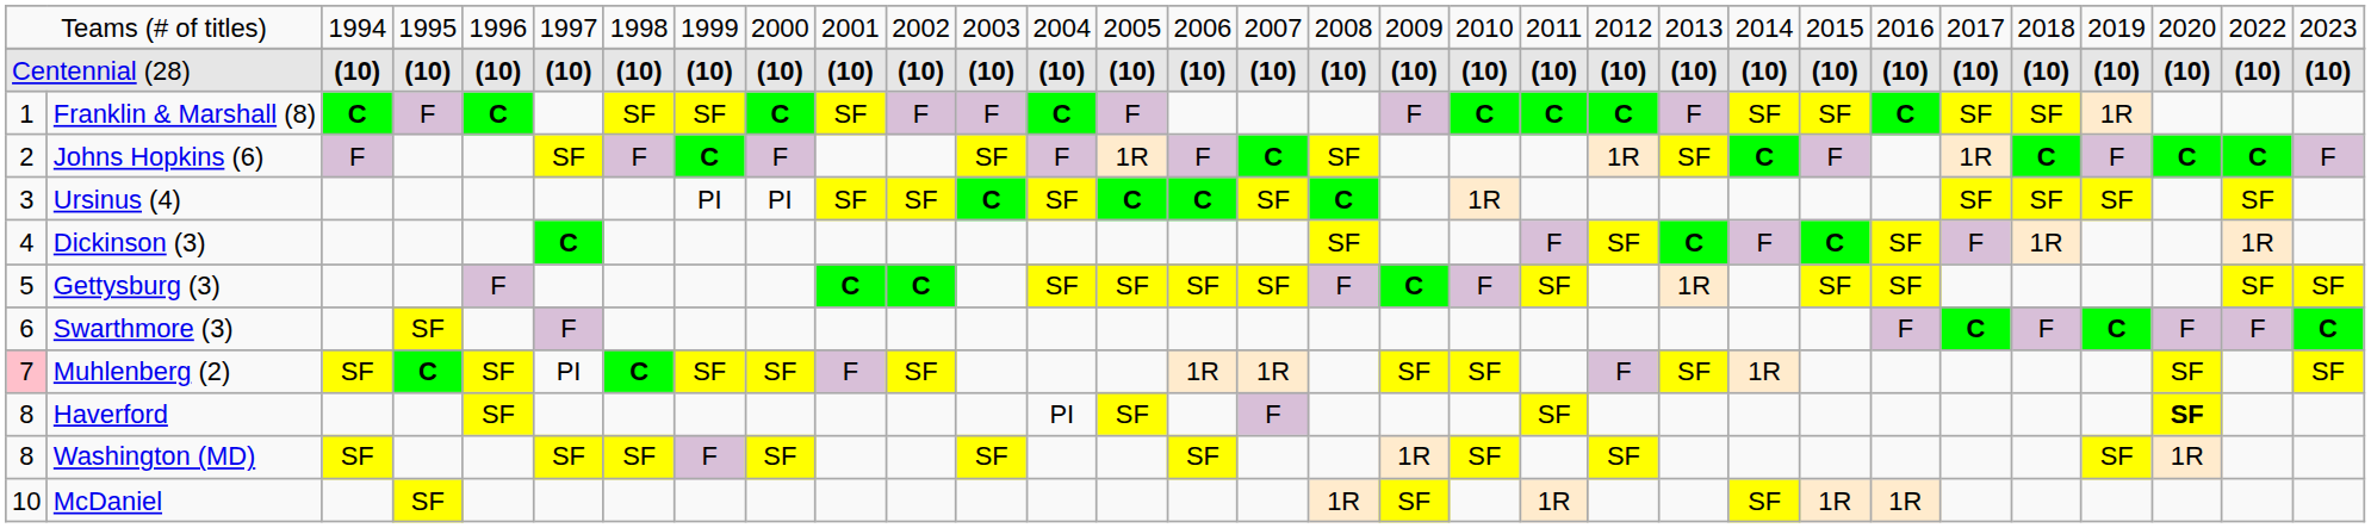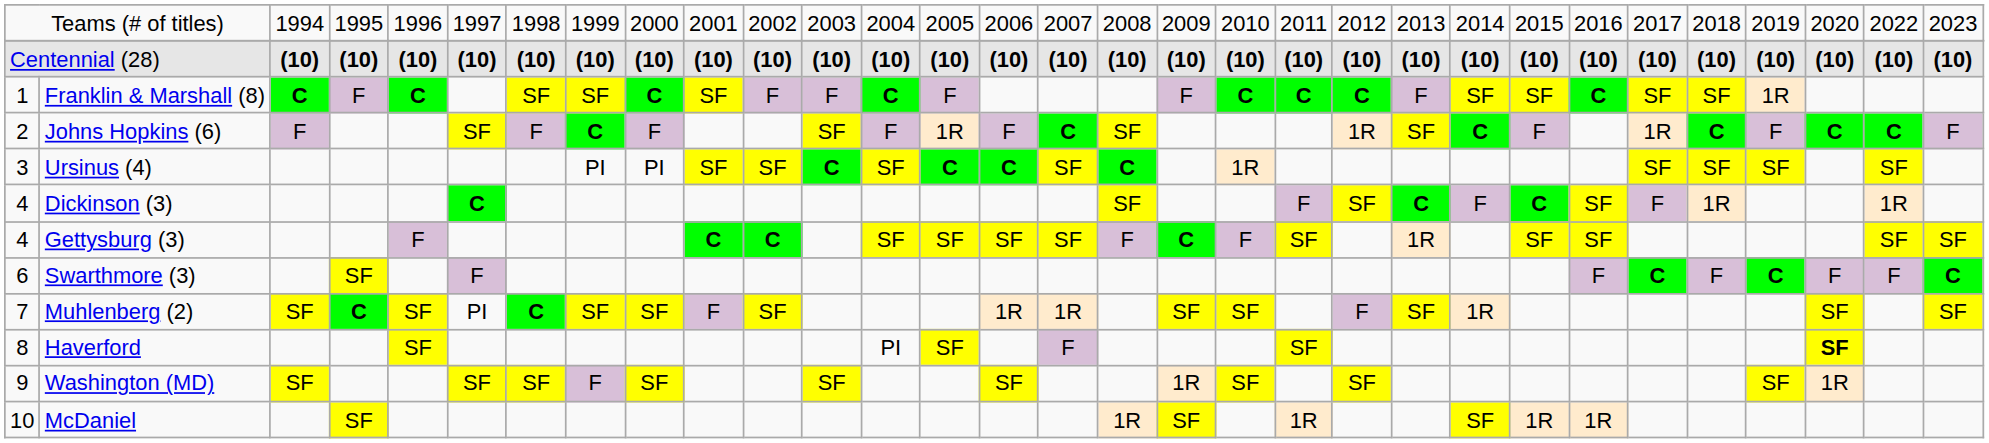 <table class="wikitable" style="text-align:center;font-size:80%">
 <tr>
 <td colspan="2">Teams (# of titles)</td>
 <td>1994</td>
 <td>1995</td>
 <td>1996</td>
 <td>1997</td>
 <td>1998</td>
 <td>1999</td>
 <td>2000</td>
 <td>2001</td>
 <td>2002</td>
 <td>2003</td>
 <td>2004</td>
 <td>2005</td>
 <td>2006</td>
 <td>2007</td>
 <td>2008</td>
 <td>2009</td>
 <td>2010</td>
 <td>2011</td>
 <td>2012</td>
 <td>2013</td>
 <td>2014</td>
 <td>2015</td>
 <td>2016</td>
 <td>2017</td>
 <td>2018</td>
 <td>2019</td>
 <td>2020</td>
 <td>2022</td>
 <td>2023</td>
 </tr>
 <tr>
 </tr>
 <tr style="background:#e6e6e6">
 <td colspan="2" align="left"><a href='#'>Centennial</a> (28)</td>
 <td><strong>(10)</strong></td>
 <td><strong>(10)</strong></td>
 <td><strong>(10)</strong></td>
 <td><strong>(10)</strong></td>
 <td><strong>(10)</strong></td>
 <td><strong>(10)</strong></td>
 <td><strong>(10)</strong></td>
 <td><strong>(10)</strong></td>
 <td><strong>(10)</strong></td>
 <td><strong>(10)</strong></td>
 <td><strong>(10)</strong></td>
 <td><strong>(10)</strong></td>
 <td><strong>(10)</strong></td>
 <td><strong>(10)</strong></td>
 <td><strong>(10)</strong></td>
 <td><strong>(10)</strong></td>
 <td><strong>(10)</strong></td>
 <td><strong>(10)</strong></td>
 <td><strong>(10)</strong></td>
 <td><strong>(10)</strong></td>
 <td><strong>(10)</strong></td>
 <td><strong>(10)</strong></td>
 <td><strong>(10)</strong></td>
 <td><strong>(10)</strong></td>
 <td><strong>(10)</strong></td>
 <td><strong>(10)</strong></td>
 <td><strong>(10)</strong></td>
 <td><strong>(10)</strong></td>
 <td><strong>(10)</strong></td>
 </tr>
 <tr>
 <td>1</td>
 <td align="left"><a href='#'>Franklin & Marshall</a> (8)</td>
 <td bgcolor="#00ff00"><strong>C</strong></td>
 <td bgcolor="thistle">F</td>
 <td bgcolor="#00ff00"><strong>C</strong></td>
 <td></td>
 <td bgcolor="yellow">SF</td>
 <td bgcolor="yellow">SF</td>
 <td bgcolor="#00ff00"><strong>C</strong></td>
 <td bgcolor="yellow">SF</td>
 <td bgcolor="thistle">F</td>
 <td bgcolor="thistle">F</td>
 <td bgcolor="#00ff00"><strong>C</strong></td>
 <td bgcolor="thistle">F</td>
 <td></td>
 <td></td>
 <td></td>
 <td bgcolor="thistle">F</td>
 <td bgcolor="#00ff00"><strong>C</strong></td>
 <td bgcolor="#00ff00"><strong>C</strong></td>
 <td bgcolor="#00ff00"><strong>C</strong></td>
 <td bgcolor="thistle">F</td>
 <td bgcolor="yellow">SF</td>
 <td bgcolor="yellow">SF</td>
 <td bgcolor="#00ff00"><strong>C</strong></td>
 <td bgcolor="yellow">SF</td>
 <td bgcolor="yellow">SF</td>
 <td bgcolor="#ffebcd">1R</td>
 <td></td>
 <td></td>
 <td></td>
 </tr>
 <tr>
 <td>2</td>
 <td align="left"><a href='#'>Johns Hopkins</a> (6)</td>
 <td bgcolor="thistle">F</td>
 <td></td>
 <td></td>
 <td bgcolor="yellow">SF</td>
 <td bgcolor="thistle">F</td>
 <td bgcolor="#00ff00"><strong>C</strong></td>
 <td bgcolor="thistle">F</td>
 <td></td>
 <td></td>
 <td bgcolor="yellow">SF</td>
 <td bgcolor="thistle">F</td>
 <td bgcolor="#ffebcd">1R</td>
 <td bgcolor="thistle">F</td>
 <td bgcolor="#00ff00"><strong>C</strong></td>
 <td bgcolor="yellow">SF</td>
 <td></td>
 <td></td>
 <td></td>
 <td bgcolor="#ffebcd">1R</td>
 <td bgcolor="yellow">SF</td>
 <td bgcolor="#00ff00"><strong>C</strong></td>
 <td bgcolor="thistle">F</td>
 <td></td>
 <td bgcolor="#ffebcd">1R</td>
 <td bgcolor="#00ff00"><strong>C</strong></td>
 <td bgcolor="thistle">F</td>
 <td bgcolor="#00ff00"><strong>C</strong></td>
 <td bgcolor="#00ff00"><strong>C</strong></td>
 <td bgcolor="thistle">F</td>
 </tr>
 <tr>
 <td>3</td>
 <td align="left"><a href='#'>Ursinus</a> (4)</td>
 <td></td>
 <td></td>
 <td></td>
 <td></td>
 <td></td>
 <td>PI</td>
 <td>PI</td>
 <td bgcolor="yellow">SF</td>
 <td bgcolor="yellow">SF</td>
 <td bgcolor="#00ff00"><strong>C</strong></td>
 <td bgcolor="yellow">SF</td>
 <td bgcolor="#00ff00"><strong>C</strong></td>
 <td bgcolor="#00ff00"><strong>C</strong></td>
 <td bgcolor="yellow">SF</td>
 <td bgcolor="#00ff00"><strong>C</strong></td>
 <td></td>
 <td bgcolor="#ffebcd">1R</td>
 <td></td>
 <td></td>
 <td></td>
 <td></td>
 <td></td>
 <td></td>
 <td bgcolor="yellow">SF</td>
 <td bgcolor="yellow">SF</td>
 <td bgcolor="yellow">SF</td>
 <td></td>
 <td bgcolor="yellow">SF</td>
 <td></td>
 </tr>
 <tr>
 <td>4</td>
 <td align="left"><a href='#'>Dickinson</a> (3)</td>
 <td></td>
 <td></td>
 <td></td>
 <td bgcolor="#00ff00"><strong>C</strong></td>
 <td></td>
 <td></td>
 <td></td>
 <td></td>
 <td></td>
 <td></td>
 <td></td>
 <td></td>
 <td></td>
 <td></td>
 <td bgcolor="yellow">SF</td>
 <td></td>
 <td></td>
 <td bgcolor="thistle">F</td>
 <td bgcolor="yellow">SF</td>
 <td bgcolor="#00ff00"><strong>C</strong></td>
 <td bgcolor="thistle">F</td>
 <td bgcolor="#00ff00"><strong>C</strong></td>
 <td bgcolor="yellow">SF</td>
 <td bgcolor="thistle">F</td>
 <td bgcolor="#ffebcd">1R</td>
 <td></td>
 <td></td>
 <td bgcolor="#ffebcd">1R</td>
 <td></td>
 </tr>
 <tr>
-<td>5</td>
+<td>4</td>
 <td align="left"><a href='#'>Gettysburg</a> (3)</td>
 <td></td>
 <td></td>
 <td bgcolor="thistle">F</td>
 <td></td>
 <td></td>
 <td></td>
 <td></td>
 <td bgcolor="#00ff00"><strong>C</strong></td>
 <td bgcolor="#00ff00"><strong>C</strong></td>
 <td></td>
 <td bgcolor="yellow">SF</td>
 <td bgcolor="yellow">SF</td>
 <td bgcolor="yellow">SF</td>
 <td bgcolor="yellow">SF</td>
 <td bgcolor="thistle">F</td>
 <td bgcolor="#00ff00"><strong>C</strong></td>
 <td bgcolor="thistle">F</td>
 <td bgcolor="yellow">SF</td>
 <td></td>
 <td bgcolor="#ffebcd">1R</td>
 <td></td>
 <td bgcolor="yellow">SF</td>
 <td bgcolor="yellow">SF</td>
 <td></td>
 <td></td>
 <td></td>
 <td></td>
 <td bgcolor="yellow">SF</td>
 <td bgcolor="yellow">SF</td>
 </tr>
 <tr>
 <td>6</td>
 <td align="left"><a href='#'>Swarthmore</a> (3)</td>
 <td></td>
 <td bgcolor="yellow">SF</td>
 <td></td>
 <td bgcolor="thistle">F</td>
 <td></td>
 <td></td>
 <td></td>
 <td></td>
 <td></td>
 <td></td>
 <td></td>
 <td></td>
 <td></td>
 <td></td>
 <td></td>
 <td></td>
 <td></td>
 <td></td>
 <td></td>
 <td></td>
 <td></td>
 <td></td>
 <td bgcolor="thistle">F</td>
 <td bgcolor="#00ff00"><strong>C</strong></td>
 <td bgcolor="thistle">F</td>
 <td bgcolor="#00ff00"><strong>C</strong></td>
 <td bgcolor="thistle">F</td>
 <td bgcolor="thistle">F</td>
 <td bgcolor="#00ff00"><strong>C</strong></td>
 </tr>
 <tr>
-<td style="background: pink;">7</td>
+<td>7</td>
 <td align="left"><a href='#'>Muhlenberg</a> (2)</td>
 <td bgcolor="yellow">SF</td>
 <td bgcolor="#00ff00"><strong>C</strong></td>
 <td bgcolor="yellow">SF</td>
 <td>PI</td>
 <td bgcolor="#00ff00"><strong>C</strong></td>
 <td bgcolor="yellow">SF</td>
 <td bgcolor="yellow">SF</td>
 <td bgcolor="thistle">F</td>
 <td bgcolor="yellow">SF</td>
 <td></td>
 <td></td>
 <td></td>
 <td bgcolor="#ffebcd">1R</td>
 <td bgcolor="#ffebcd">1R</td>
 <td></td>
 <td bgcolor="yellow">SF</td>
 <td bgcolor="yellow">SF</td>
 <td></td>
 <td bgcolor="thistle">F</td>
 <td bgcolor="yellow">SF</td>
 <td bgcolor="#ffebcd">1R</td>
 <td></td>
 <td></td>
 <td></td>
 <td></td>
 <td></td>
 <td bgcolor="yellow">SF</td>
 <td></td>
 <td bgcolor="yellow">SF</td>
 </tr>
 <tr>
 <td>8</td>
 <td align="left"><a href='#'>Haverford</a></td>
 <td></td>
 <td></td>
 <td bgcolor="yellow">SF</td>
 <td></td>
 <td></td>
 <td></td>
 <td></td>
 <td></td>
 <td></td>
 <td></td>
 <td>PI</td>
 <td bgcolor="yellow">SF</td>
 <td></td>
 <td bgcolor="thistle">F</td>
 <td></td>
 <td></td>
 <td></td>
 <td bgcolor="yellow">SF</td>
 <td></td>
 <td></td>
 <td></td>
 <td></td>
 <td></td>
 <td></td>
 <td></td>
 <td></td>
 <td bgcolor="yellow"><strong>SF</strong></td>
 <td></td>
 <td></td>
 </tr>
 <tr>
-<td>8</td>
+<td>9</td>
 <td align="left"><a href='#'>Washington (MD)</a></td>
 <td bgcolor="yellow">SF</td>
 <td></td>
 <td></td>
 <td bgcolor="yellow">SF</td>
 <td bgcolor="yellow">SF</td>
 <td bgcolor="thistle">F</td>
 <td bgcolor="yellow">SF</td>
 <td></td>
 <td></td>
 <td bgcolor="yellow">SF</td>
 <td></td>
 <td></td>
 <td bgcolor="yellow">SF</td>
 <td></td>
 <td></td>
 <td bgcolor="#ffebcd">1R</td>
 <td bgcolor="yellow">SF</td>
 <td></td>
 <td bgcolor="yellow">SF</td>
 <td></td>
 <td></td>
 <td></td>
 <td></td>
 <td></td>
 <td></td>
 <td bgcolor="yellow">SF</td>
 <td bgcolor="#ffebcd">1R</td>
 <td></td>
 <td></td>
 </tr>
 <tr>
 <td>10</td>
 <td align="left"><a href='#'>McDaniel</a></td>
 <td></td>
 <td bgcolor="yellow">SF</td>
 <td></td>
 <td></td>
 <td></td>
 <td></td>
 <td></td>
 <td></td>
 <td></td>
 <td></td>
 <td></td>
 <td></td>
 <td></td>
 <td></td>
 <td bgcolor="#ffebcd">1R</td>
 <td bgcolor="yellow">SF</td>
 <td></td>
 <td bgcolor="#ffebcd">1R</td>
 <td></td>
 <td></td>
 <td bgcolor="yellow">SF</td>
 <td bgcolor="#ffebcd">1R</td>
 <td bgcolor="#ffebcd">1R</td>
 <td></td>
 <td></td>
 <td></td>
 <td></td>
 <td></td>
 <td></td>
 </tr>
 </table>
